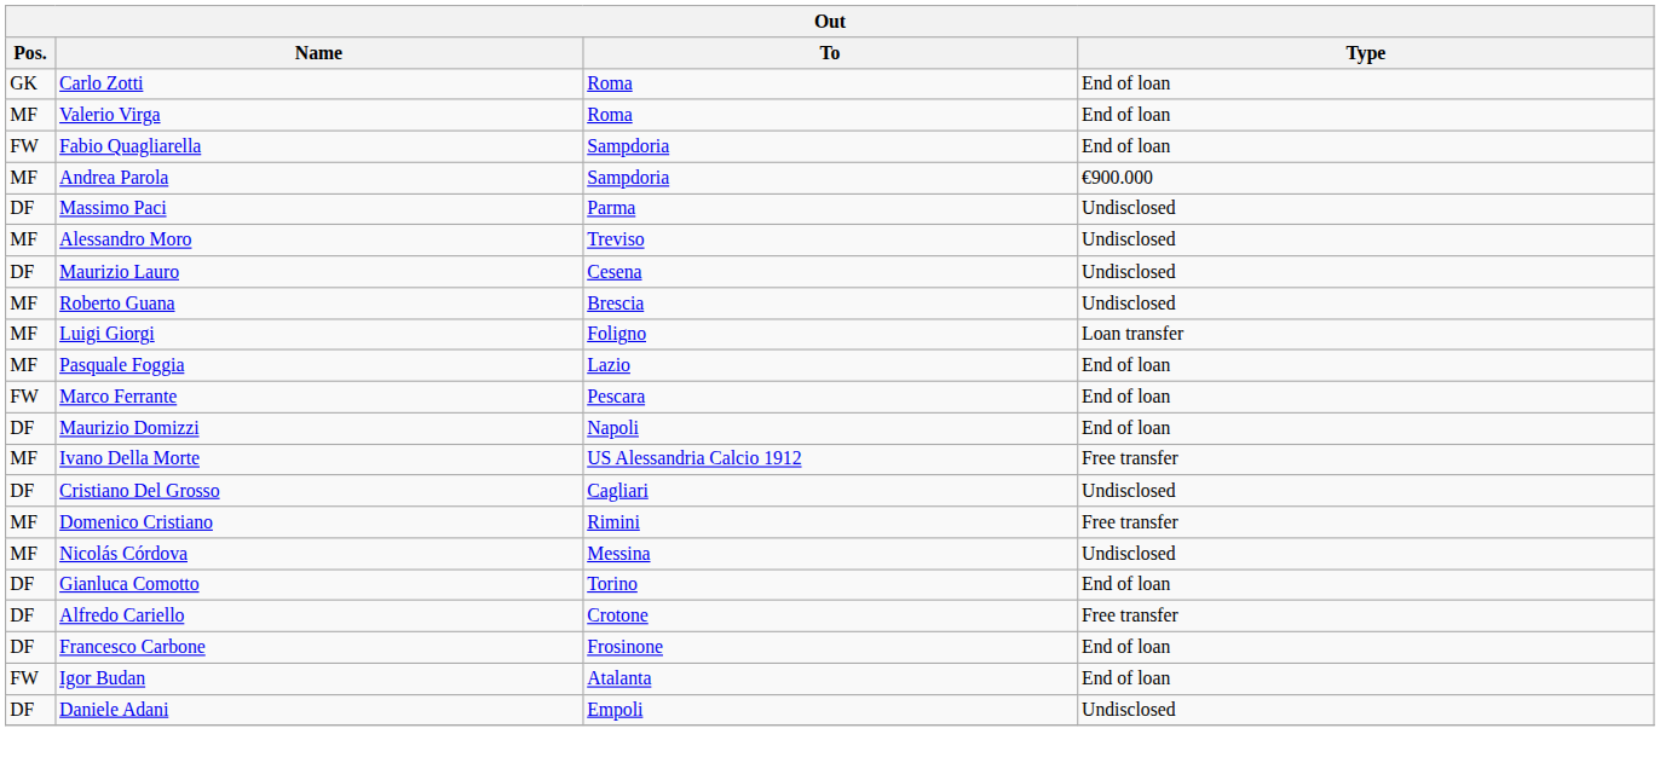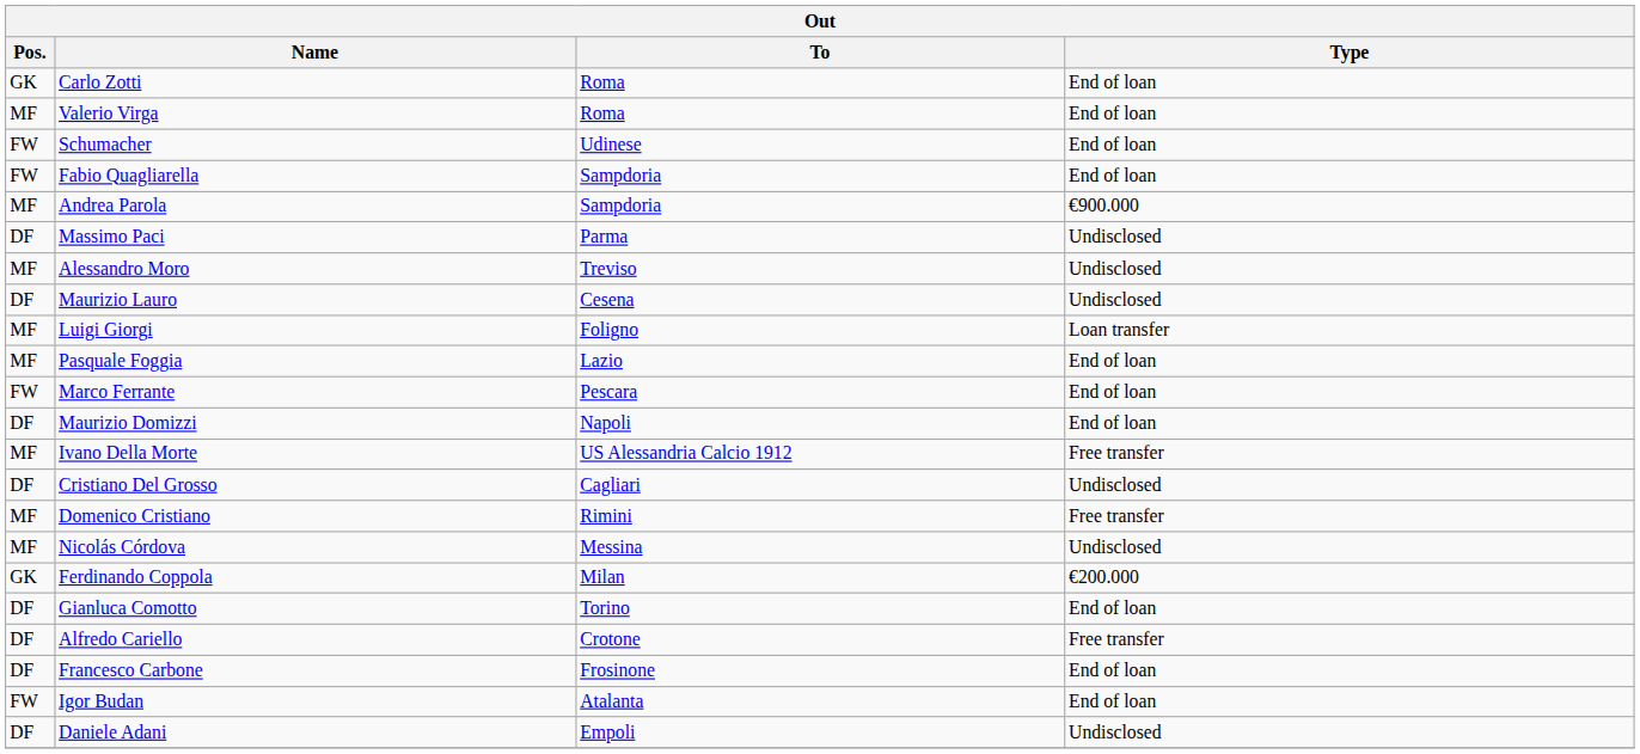 <table class="wikitable" style="font-size:90%;width:99%;">
 <tr>
 <th colspan="4">Out</th>
 </tr>
 <tr>
 <th width=3%>Pos.</th>
 <th width=32%>Name</th>
 <th width=30%>To</th>
 <th width=35%>Type</th>
 </tr>
 <tr>
 <td>GK</td>
 <td><a href='#'>Carlo Zotti</a></td>
 <td><a href='#'>Roma</a></td>
 <td>End of loan</td>
 </tr>
 <tr>
 <td>MF</td>
 <td><a href='#'>Valerio Virga</a></td>
 <td><a href='#'>Roma</a></td>
+<td>End of loan</td>
+</tr>
+<tr>
+<td>FW</td>
+<td><a href='#'>Schumacher</a></td>
+<td><a href='#'>Udinese</a></td>
 <td>End of loan</td>
 </tr>
 <tr>
 <td>FW</td>
 <td><a href='#'>Fabio Quagliarella</a></td>
 <td><a href='#'>Sampdoria</a></td>
 <td>End of loan</td>
 </tr>
 <tr>
 <td>MF</td>
 <td><a href='#'>Andrea Parola</a></td>
 <td><a href='#'>Sampdoria</a></td>
 <td>€900.000</td>
 </tr>
 <tr>
 <td>DF</td>
 <td><a href='#'>Massimo Paci</a></td>
 <td><a href='#'>Parma</a></td>
 <td>Undisclosed</td>
 </tr>
 <tr>
 <td>MF</td>
 <td><a href='#'>Alessandro Moro</a></td>
 <td><a href='#'>Treviso</a></td>
 <td>Undisclosed</td>
 </tr>
 <tr>
 <td>DF</td>
 <td><a href='#'>Maurizio Lauro</a></td>
 <td><a href='#'>Cesena</a></td>
-<td>Undisclosed</td>
-</tr>
-<tr>
-<td>MF</td>
-<td><a href='#'>Roberto Guana</a></td>
-<td><a href='#'>Brescia</a></td>
 <td>Undisclosed</td>
 </tr>
 <tr>
 <td>MF</td>
 <td><a href='#'>Luigi Giorgi</a></td>
 <td><a href='#'>Foligno</a></td>
 <td>Loan transfer</td>
 </tr>
 <tr>
 <td>MF</td>
 <td><a href='#'>Pasquale Foggia</a></td>
 <td><a href='#'>Lazio</a></td>
 <td>End of loan</td>
 </tr>
 <tr>
 <td>FW</td>
 <td><a href='#'>Marco Ferrante</a></td>
 <td><a href='#'>Pescara</a></td>
 <td>End of loan</td>
 </tr>
 <tr>
 <td>DF</td>
 <td><a href='#'>Maurizio Domizzi</a></td>
 <td><a href='#'>Napoli</a></td>
 <td>End of loan</td>
 </tr>
 <tr>
 <td>MF</td>
 <td><a href='#'>Ivano Della Morte</a></td>
 <td><a href='#'>US Alessandria Calcio 1912</a></td>
 <td>Free transfer</td>
 </tr>
 <tr>
 <td>DF</td>
 <td><a href='#'>Cristiano Del Grosso</a></td>
 <td><a href='#'>Cagliari</a></td>
 <td>Undisclosed</td>
 </tr>
 <tr>
 <td>MF</td>
 <td><a href='#'>Domenico Cristiano</a></td>
 <td><a href='#'>Rimini</a></td>
 <td>Free transfer</td>
 </tr>
 <tr>
 <td>MF</td>
 <td><a href='#'>Nicolás Córdova</a></td>
 <td><a href='#'>Messina</a></td>
 <td>Undisclosed</td>
 </tr>
 <tr>
+<td>GK</td>
+<td><a href='#'>Ferdinando Coppola</a></td>
+<td><a href='#'>Milan</a></td>
+<td>€200.000</td>
+</tr>
+<tr>
 <td>DF</td>
 <td><a href='#'>Gianluca Comotto</a></td>
 <td><a href='#'>Torino</a></td>
 <td>End of loan</td>
 </tr>
 <tr>
 <td>DF</td>
 <td><a href='#'>Alfredo Cariello</a></td>
 <td><a href='#'>Crotone</a></td>
 <td>Free transfer</td>
 </tr>
 <tr>
 <td>DF</td>
 <td><a href='#'>Francesco Carbone</a></td>
 <td><a href='#'>Frosinone</a></td>
 <td>End of loan</td>
 </tr>
 <tr>
 <td>FW</td>
 <td><a href='#'>Igor Budan</a></td>
 <td><a href='#'>Atalanta</a></td>
 <td>End of loan</td>
 </tr>
 <tr>
 <td>DF</td>
 <td><a href='#'>Daniele Adani</a></td>
 <td><a href='#'>Empoli</a></td>
 <td>Undisclosed</td>
 </tr>
 <tr>
 </tr>
 </table>
